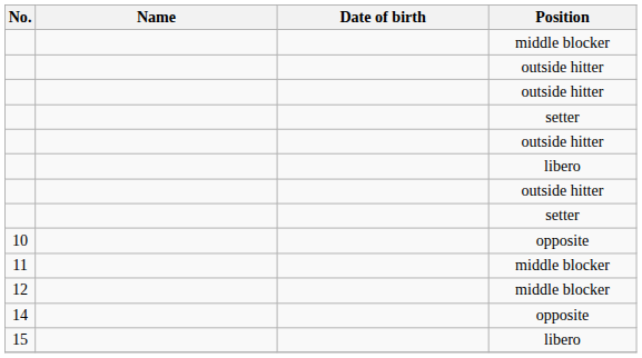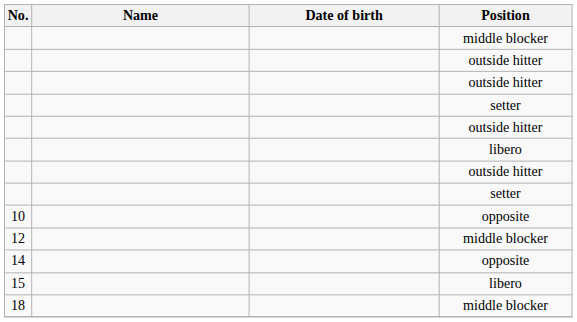 <table class="wikitable sortable" style="font-size:100%; text-align:center;">
 <tr>
 <th>No.</th>
 <th style="width:15em">Name</th>
 <th style="width:13em">Date of birth</th>
 <th style="width:9em">Position</th>
 </tr>
 <tr>
 <td></td>
 <td align=left> </td>
 <td align=right></td>
 <td>middle blocker</td>
 </tr>
 <tr>
 <td></td>
 <td align=left> </td>
 <td align=right></td>
 <td>outside hitter</td>
 </tr>
 <tr>
 <td></td>
 <td align=left>  </td>
 <td align=right></td>
 <td>outside hitter</td>
 </tr>
 <tr>
 <td></td>
 <td align=left> </td>
 <td align=right></td>
 <td>setter</td>
 </tr>
 <tr>
 <td></td>
 <td align=left> </td>
 <td align=right></td>
 <td>outside hitter</td>
 </tr>
 <tr>
 <td></td>
 <td align=left> </td>
 <td align=right></td>
 <td>libero</td>
 </tr>
 <tr>
 <td></td>
 <td align=left> </td>
 <td align=right></td>
 <td>outside hitter</td>
 </tr>
 <tr>
 <td></td>
 <td align=left> </td>
 <td align=right></td>
 <td>setter</td>
 </tr>
 <tr>
 <td>10</td>
 <td align=left> </td>
 <td align=right></td>
 <td>opposite</td>
 </tr>
 <tr>
-<td>11</td>
-<td align=left> </td>
-<td align=right></td>
-<td>middle blocker</td>
-</tr>
-<tr>
 <td>12</td>
 <td align=left> </td>
 <td align=right></td>
 <td>middle blocker</td>
 </tr>
 <tr>
 <td>14</td>
 <td align=left> </td>
 <td align=right></td>
 <td>opposite</td>
 </tr>
 <tr>
 <td>15</td>
 <td align=left> </td>
 <td align=right></td>
 <td>libero</td>
 </tr>
 <tr>
+<td>18</td>
+<td align=left> </td>
+<td align=right></td>
+<td>middle blocker</td>
+</tr>
+<tr>
 </tr>
 </table>
